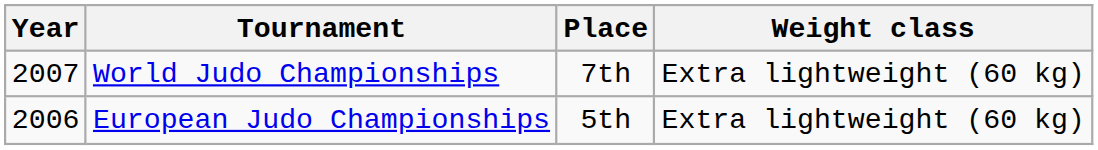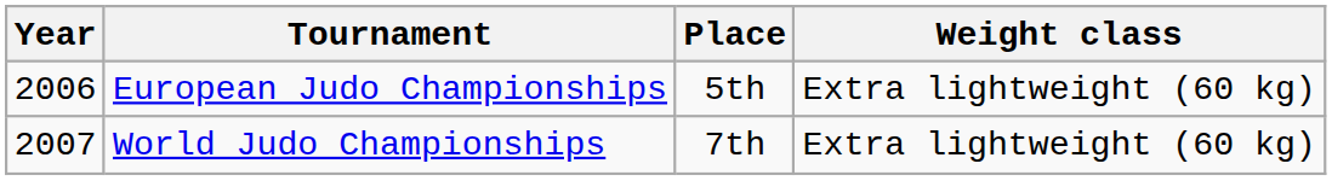 <table class=wikitable>
 <tr>
 <th>Year</th>
 <th>Tournament</th>
 <th>Place</th>
 <th>Weight class</th>
 </tr>
 <tr>
+<td>2006</td>
+<td><a href='#'>European Judo Championships</a></td>
+<td align="center">5th</td>
+<td>Extra lightweight (60 kg)</td>
+</tr>
+<tr>
 <td>2007</td>
 <td><a href='#'>World Judo Championships</a></td>
 <td align="center">7th</td>
 <td>Extra lightweight (60 kg)</td>
 </tr>
-<tr>
-<td>2006</td>
-<td><a href='#'>European Judo Championships</a></td>
-<td align="center">5th</td>
-<td>Extra lightweight (60 kg)</td>
-</tr>
 </table>
